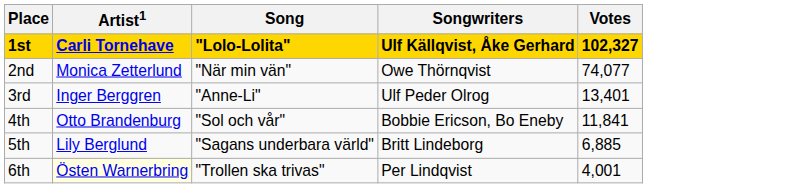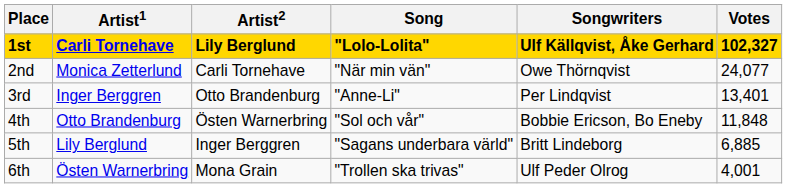 <table class="wikitable sortable">
 <tr>
 <th>Place</th>
 <th>Artist<sup>1</sup></th>
+<th>Artist<sup>2</sup></th>
 <th>Song</th>
 <th>Songwriters</th>
 <th>Votes</th>
 </tr>
 <tr style="font-weight:bold;background:gold;">
 <td>1st</td>
 <td><a href='#'>Carli Tornehave</a></td>
+<td>Lily Berglund</td>
 <td>"Lolo-Lolita"</td>
 <td>Ulf Källqvist, Åke Gerhard</td>
 <td>102,327</td>
 </tr>
 <tr>
 <td>2nd</td>
 <td><a href='#'>Monica Zetterlund</a></td>
+<td>Carli Tornehave</td>
 <td>"När min vän"</td>
 <td>Owe Thörnqvist</td>
-<td>74,077</td>
+<td>24,077</td>
 </tr>
 <tr>
 <td>3rd</td>
 <td><a href='#'>Inger Berggren</a></td>
+<td>Otto Brandenburg</td>
 <td>"Anne-Li"</td>
-<td>Ulf Peder Olrog</td>
+<td>Per Lindqvist</td>
 <td>13,401</td>
 </tr>
 <tr>
 <td>4th</td>
 <td><a href='#'>Otto Brandenburg</a></td>
+<td>Östen Warnerbring</td>
 <td>"Sol och vår"</td>
 <td>Bobbie Ericson, Bo Eneby</td>
-<td>11,841</td>
+<td>11,848</td>
 </tr>
 <tr>
 <td>5th</td>
 <td><a href='#'>Lily Berglund</a></td>
+<td>Inger Berggren</td>
 <td>"Sagans underbara värld"</td>
 <td>Britt Lindeborg</td>
 <td>6,885</td>
 </tr>
 <tr>
 <td>6th</td>
-<td style="background: lightyellow;"><a href='#'>Östen Warnerbring</a></td>
+<td><a href='#'>Östen Warnerbring</a></td>
+<td>Mona Grain</td>
 <td>"Trollen ska trivas"</td>
-<td>Per Lindqvist</td>
+<td>Ulf Peder Olrog</td>
 <td>4,001</td>
 </tr>
 </table>
